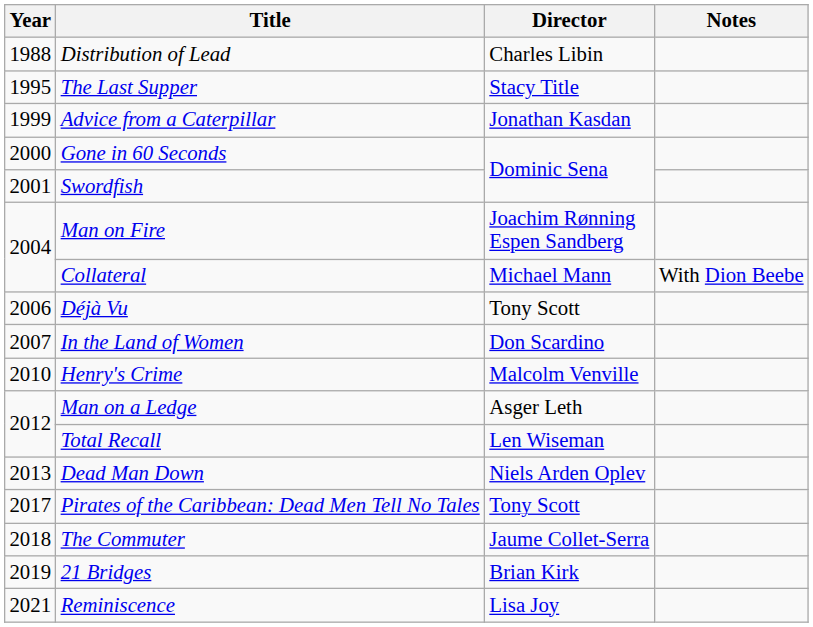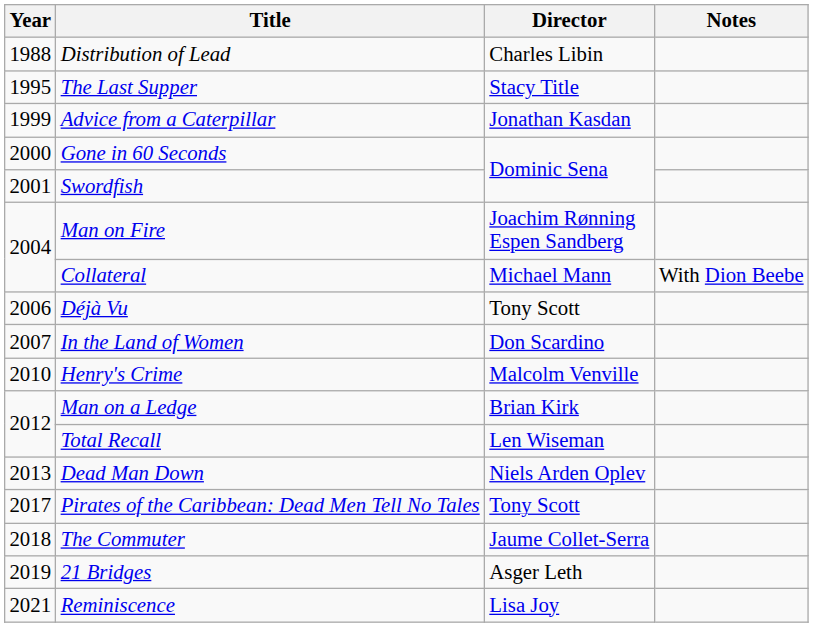 <table class="wikitable">
 <tr>
 <th>Year</th>
 <th>Title</th>
 <th>Director</th>
 <th>Notes</th>
 </tr>
 <tr>
 <td>1988</td>
 <td><em>Distribution of Lead</em></td>
 <td>Charles Libin</td>
 <td></td>
 </tr>
 <tr>
 <td>1995</td>
 <td><em><a href='#'>The Last Supper</a></em></td>
 <td><a href='#'>Stacy Title</a></td>
 <td></td>
 </tr>
 <tr>
 <td>1999</td>
 <td><em><a href='#'>Advice from a Caterpillar</a></em></td>
 <td><a href='#'>Jonathan Kasdan</a></td>
 <td></td>
 </tr>
 <tr>
 <td>2000</td>
 <td><em><a href='#'>Gone in 60 Seconds</a></em></td>
 <td rowspan=2><a href='#'>Dominic Sena</a></td>
 <td></td>
 </tr>
 <tr>
 <td>2001</td>
 <td><em><a href='#'>Swordfish</a></em></td>
 <td></td>
 </tr>
 <tr>
 <td rowspan=2>2004</td>
 <td><em><a href='#'>Man on Fire</a></em></td>
 <td><a href='#'>Joachim Rønning</a><br><a href='#'>Espen Sandberg</a></td>
 <td></td>
 </tr>
 <tr>
 <td><em><a href='#'>Collateral</a></em></td>
 <td><a href='#'>Michael Mann</a></td>
 <td>With <a href='#'>Dion Beebe</a></td>
 </tr>
 <tr>
 <td>2006</td>
 <td><em><a href='#'>Déjà Vu</a></em></td>
 <td>Tony Scott</td>
 <td></td>
 </tr>
 <tr>
 <td>2007</td>
 <td><em><a href='#'>In the Land of Women</a></em></td>
 <td><a href='#'>Don Scardino</a></td>
 <td></td>
 </tr>
 <tr>
 <td>2010</td>
 <td><em><a href='#'>Henry's Crime</a></em></td>
 <td><a href='#'>Malcolm Venville</a></td>
 <td></td>
 </tr>
 <tr>
 <td rowspan=2>2012</td>
 <td><em><a href='#'>Man on a Ledge</a></em></td>
-<td>Asger Leth</td>
+<td><a href='#'>Brian Kirk</a></td>
 <td></td>
 </tr>
 <tr>
 <td><em><a href='#'>Total Recall</a></em></td>
 <td><a href='#'>Len Wiseman</a></td>
 <td></td>
 </tr>
 <tr>
 <td>2013</td>
 <td><em><a href='#'>Dead Man Down</a></em></td>
 <td><a href='#'>Niels Arden Oplev</a></td>
 <td></td>
 </tr>
 <tr>
 <td>2017</td>
 <td><em><a href='#'>Pirates of the Caribbean: Dead Men Tell No Tales</a></em></td>
 <td><a href='#'>Tony Scott</a></td>
 <td></td>
 </tr>
 <tr>
 <td>2018</td>
 <td><em><a href='#'>The Commuter</a></em></td>
 <td><a href='#'>Jaume Collet-Serra</a></td>
 <td></td>
 </tr>
 <tr>
 <td>2019</td>
 <td><em><a href='#'>21 Bridges</a></em></td>
-<td><a href='#'>Brian Kirk</a></td>
+<td>Asger Leth</td>
 <td></td>
 </tr>
 <tr>
 <td>2021</td>
 <td><em><a href='#'>Reminiscence</a></em></td>
 <td><a href='#'>Lisa Joy</a></td>
 <td></td>
 </tr>
 </table>
